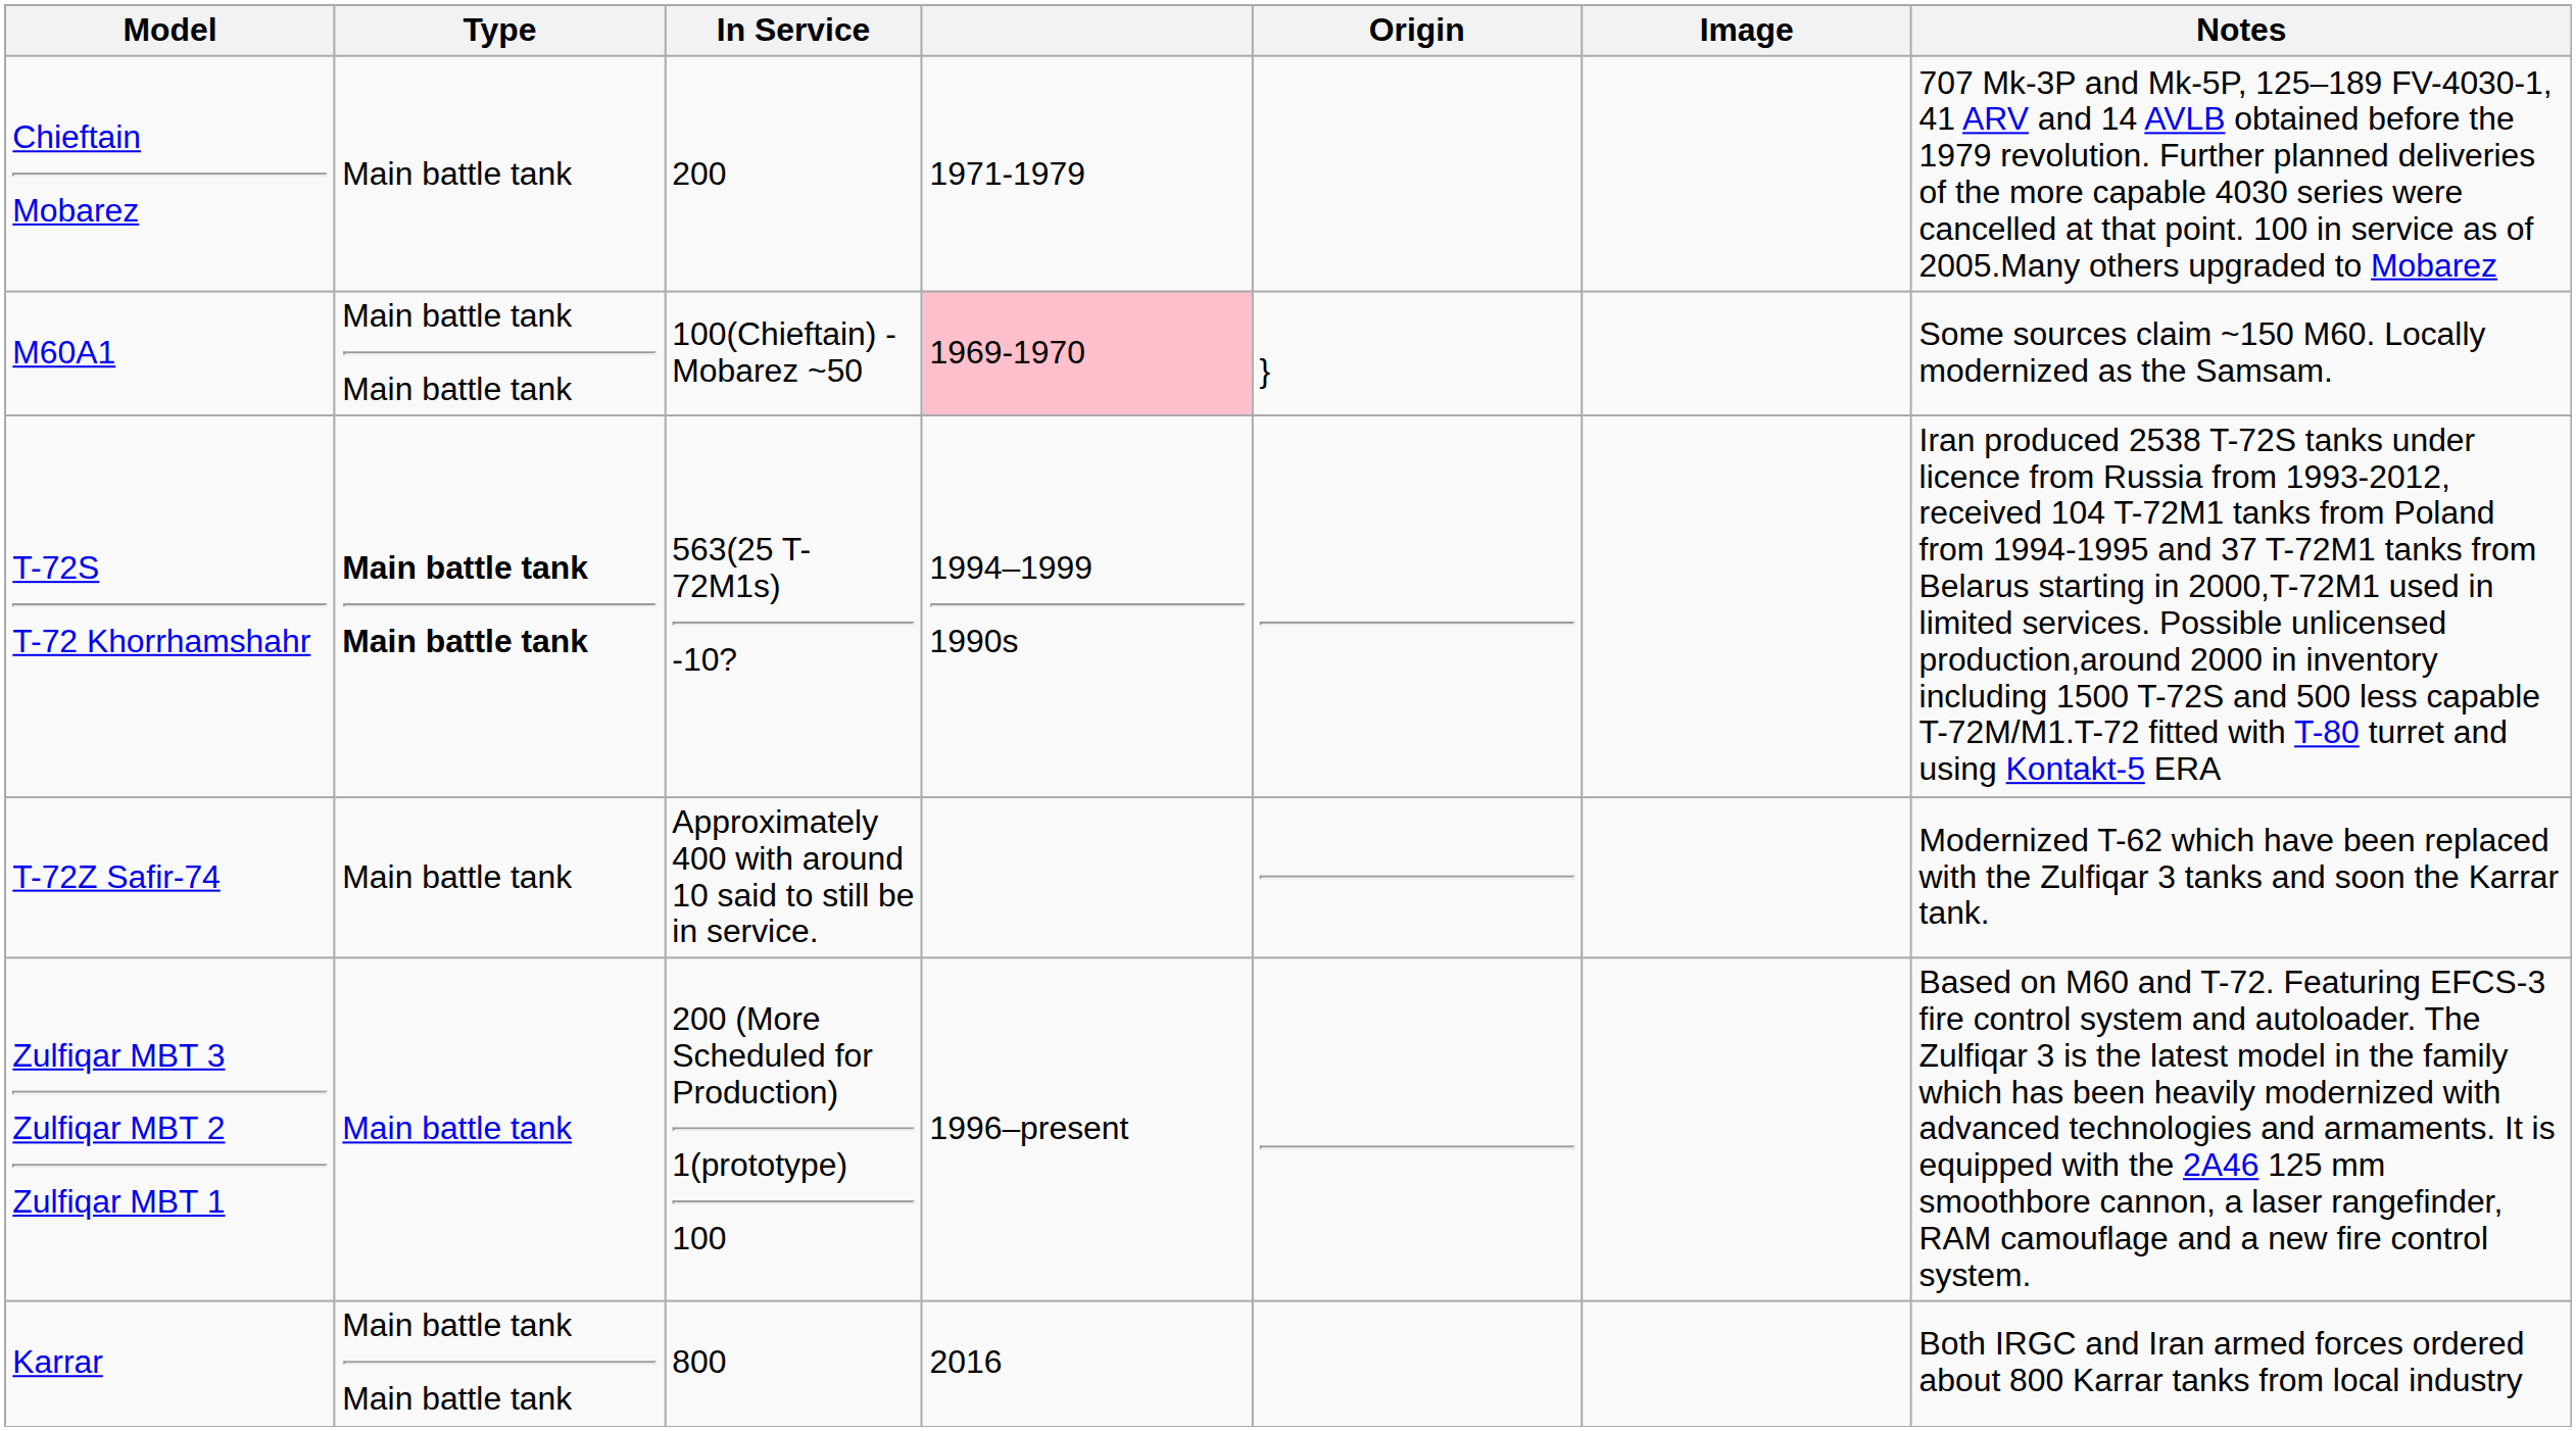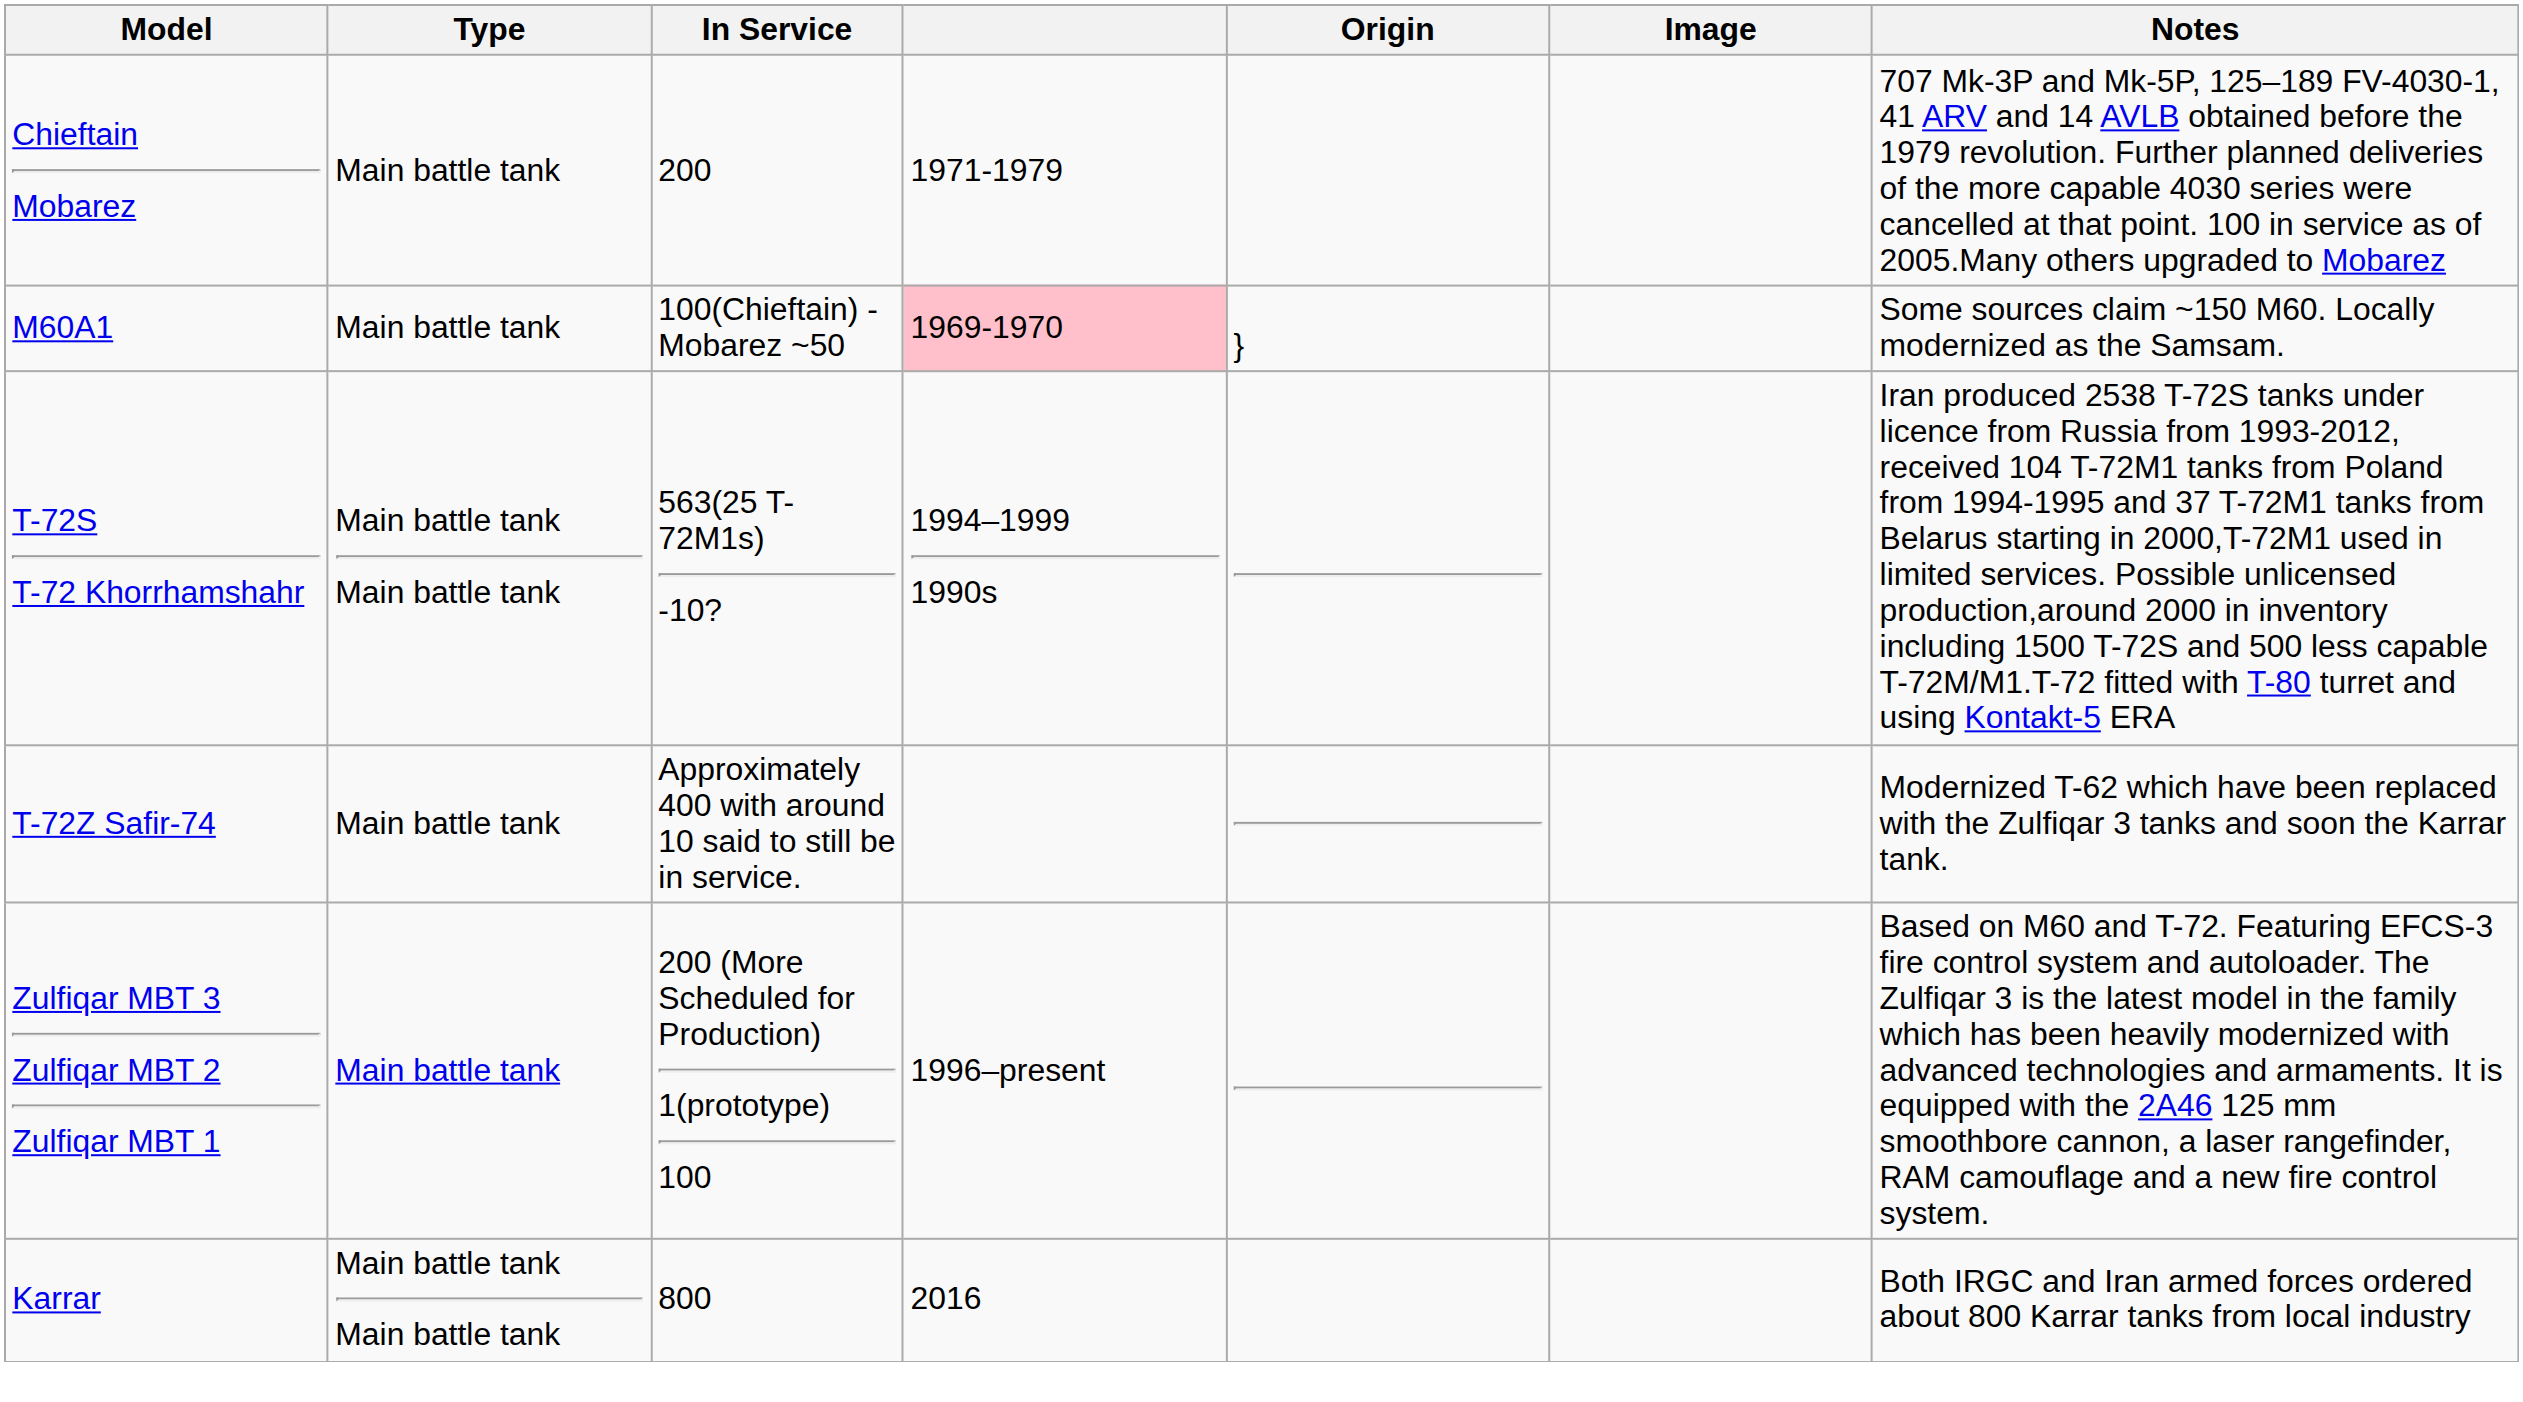 <table class="wikitable" width="100%">
 <tr>
 <th width="10%">Model</th>
 <th width="10%">Type</th>
 <th width="5%">In Service</th>
 <th width="10%"></th>
 <th width="10%">Origin</th>
 <th width="10%">Image</th>
 <th width="20%">Notes</th>
 </tr>
 <tr>
 <td><a href='#'>Chieftain</a><hr> <a href='#'>Mobarez</a></td>
 <td>Main battle tank</td>
 <td>200</td>
 <td>1971-1979</td>
 <td><br></td>
 <td></td>
 <td>707 Mk-3P and Mk-5P, 125–189 FV-4030-1, 41 <a href='#'>ARV</a> and 14 <a href='#'>AVLB</a> obtained before the 1979 revolution. Further planned deliveries of the more capable 4030 series were cancelled at that point. 100 in service as of 2005.Many others upgraded to <a href='#'>Mobarez</a></td>
 </tr>
 <tr>
 <td><a href='#'>M60A1</a></td>
-<td>Main battle tank <hr> Main battle tank</td>
+<td>Main battle tank</td>
 <td>100(Chieftain) -Mobarez ~50</td>
 <td style="background: pink;">1969-1970</td>
 <td><br>}</td>
 <td></td>
 <td>Some sources claim ~150 M60. Locally modernized as the Samsam.</td>
 </tr>
 <tr>
 <td><a href='#'>T-72S</a> <hr> <a href='#'>T-72 Khorrhamshahr</a></td>
-<td><strong>Main battle tank <hr> Main battle tank</strong></td>
+<td>Main battle tank <hr> Main battle tank</td>
 <td>563(25 T-72M1s) <hr> -10?</td>
 <td>1994–1999 <hr> 1990s</td>
 <td><br> <hr> </td>
 <td></td>
 <td>Iran produced 2538 T-72S tanks under licence from Russia from 1993-2012, received 104 T-72M1 tanks from Poland from 1994-1995 and 37 T-72M1 tanks from Belarus starting in 2000,T-72M1 used in limited services. Possible unlicensed production,around 2000 in inventory including 1500 T-72S and 500 less capable T-72M/M1.T-72 fitted with <a href='#'>T-80</a> turret and using <a href='#'>Kontakt-5</a> ERA</td>
 </tr>
 <tr>
 <td><a href='#'>T-72Z Safir-74</a></td>
 <td>Main battle tank</td>
 <td>Approximately 400 with around 10 said to still be in service.</td>
 <td></td>
 <td><hr></td>
 <td></td>
 <td>Modernized T-62 which have been replaced with the Zulfiqar 3 tanks and soon the Karrar tank.</td>
 </tr>
 <tr>
 <td><a href='#'>Zulfiqar MBT 3</a> <hr> <a href='#'>Zulfiqar MBT 2</a> <hr> <a href='#'>Zulfiqar MBT 1</a></td>
 <td><a href='#'>Main battle tank</a></td>
 <td>200 (More Scheduled for Production)<hr>1(prototype)<hr>100</td>
 <td>1996–present</td>
 <td><br><hr></td>
 <td></td>
 <td>Based on M60 and T-72. Featuring EFCS-3 fire control system and autoloader. The Zulfiqar 3 is the latest model in the family which has been heavily modernized with advanced technologies and armaments.  It is equipped with the <a href='#'>2A46</a> 125 mm smoothbore cannon, a laser rangefinder, RAM camouflage and a new fire control system.</td>
 </tr>
 <tr>
 <td><a href='#'>Karrar</a></td>
 <td>Main battle tank <hr> Main battle tank</td>
 <td>800</td>
 <td>2016</td>
 <td></td>
 <td></td>
 <td> Both IRGC and Iran armed forces ordered about 800 Karrar tanks from local industry</td>
 </tr>
 <tr>
 </tr>
 </table>
